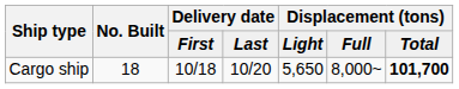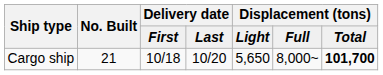 <table class="wikitable">
 <tr>
 <th rowspan="2">Ship type</th>
 <th rowspan="2">No. Built</th>
 <th colspan="2">Delivery date</th>
 <th colspan="3">Displacement (tons)</th>
 </tr>
 <tr bgcolor="f0f0f0">
 <td align="center"><strong><em>First</em></strong></td>
 <td align="center"><strong><em>Last</em></strong></td>
 <td align="center"><strong><em>Light</em></strong></td>
 <td align="center"><strong><em>Full</em></strong></td>
 <td align="center"><strong><em>Total</em></strong></td>
 </tr>
 <tr align="center">
 <td>Cargo ship</td>
-<td>18</td>
+<td>21</td>
 <td>10/18</td>
 <td>10/20</td>
 <td>5,650</td>
 <td>8,000~</td>
 <td><strong>101,700</strong></td>
 </tr>
 </table>
